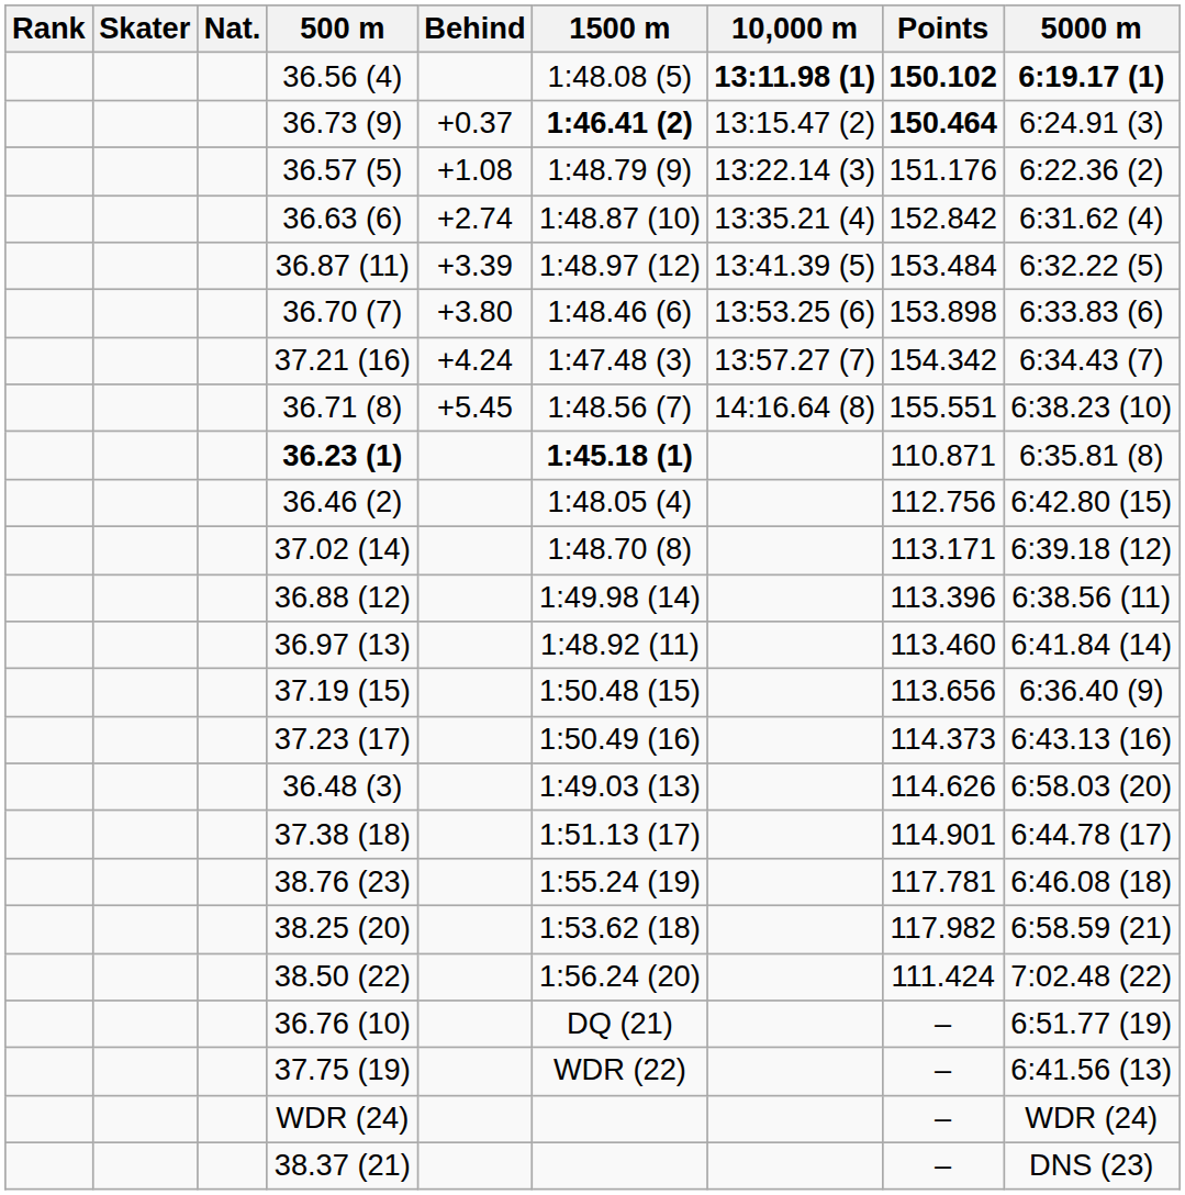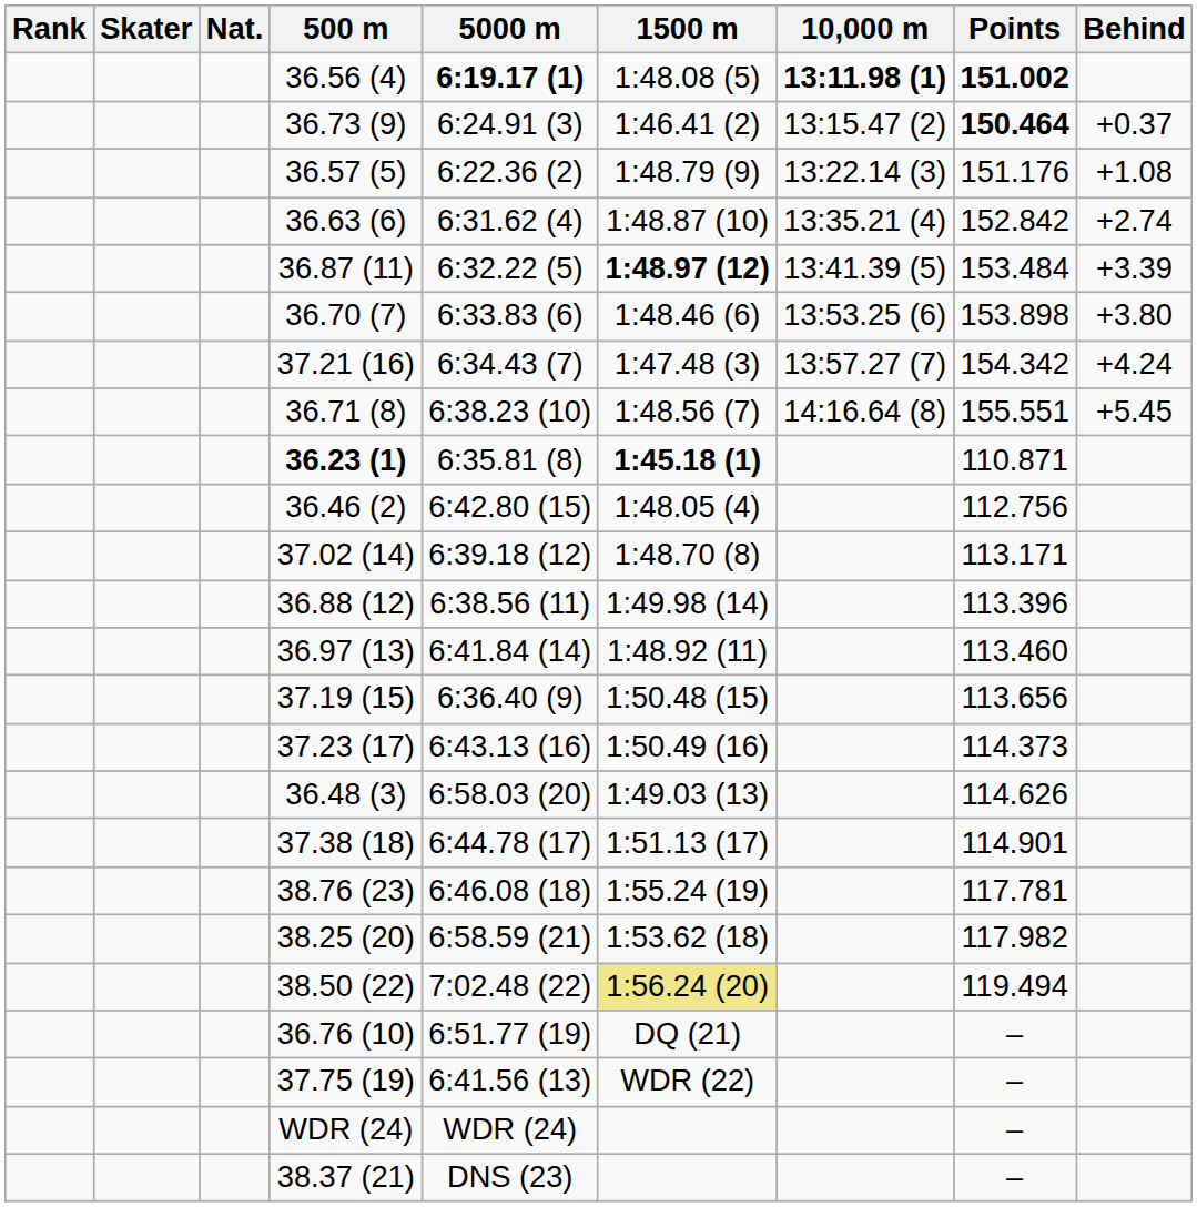 <table class="wikitable sortable" border="1" style="text-align:center">
 <tr align=center>
 <th>Rank</th>
 <th>Skater</th>
 <th>Nat.</th>
 <th>500 m</th>
-<th>Behind</th>
+<th>5000 m</th>
 <th>1500 m</th>
 <th>10,000 m</th>
 <th>Points</th>
-<th>5000 m</th>
+<th>Behind</th>
 </tr>
 <tr>
 <td></td>
 <td align=left></td>
 <td></td>
 <td>36.56 (4)</td>
-<td></td>
+<td><strong>6:19.17 (1)</strong></td>
 <td>1:48.08 (5)</td>
 <td><strong>13:11.98 (1)</strong></td>
-<td><strong>150.102</strong></td>
-<td><strong>6:19.17 (1)</strong></td>
+<td><strong>151.002</strong></td>
+<td></td>
 </tr>
 <tr>
 <td></td>
 <td align=left></td>
 <td></td>
 <td>36.73 (9)</td>
-<td>+0.37</td>
-<td><strong>1:46.41 (2)</strong></td>
+<td>6:24.91 (3)</td>
+<td>1:46.41 (2)</td>
 <td>13:15.47 (2)</td>
 <td><strong>150.464</strong></td>
-<td>6:24.91 (3)</td>
+<td>+0.37</td>
 </tr>
 <tr>
 <td></td>
 <td align=left></td>
 <td></td>
 <td>36.57 (5)</td>
-<td>+1.08</td>
+<td>6:22.36 (2)</td>
 <td>1:48.79 (9)</td>
 <td>13:22.14 (3)</td>
 <td>151.176</td>
-<td>6:22.36 (2)</td>
+<td>+1.08</td>
 </tr>
 <tr>
 <td></td>
 <td align=left></td>
 <td></td>
 <td>36.63 (6)</td>
-<td>+2.74</td>
+<td>6:31.62 (4)</td>
 <td>1:48.87 (10)</td>
 <td>13:35.21 (4)</td>
 <td>152.842</td>
-<td>6:31.62 (4)</td>
+<td>+2.74</td>
 </tr>
 <tr>
 <td></td>
 <td align=left></td>
 <td></td>
 <td>36.87 (11)</td>
-<td>+3.39</td>
-<td>1:48.97 (12)</td>
+<td>6:32.22 (5)</td>
+<td><strong>1:48.97 (12)</strong></td>
 <td>13:41.39 (5)</td>
 <td>153.484</td>
-<td>6:32.22 (5)</td>
+<td>+3.39</td>
 </tr>
 <tr>
 <td></td>
 <td align=left></td>
 <td></td>
 <td>36.70 (7)</td>
-<td>+3.80</td>
+<td>6:33.83 (6)</td>
 <td>1:48.46 (6)</td>
 <td>13:53.25 (6)</td>
 <td>153.898</td>
-<td>6:33.83 (6)</td>
+<td>+3.80</td>
 </tr>
 <tr>
 <td></td>
 <td align=left></td>
 <td></td>
 <td>37.21 (16)</td>
-<td>+4.24</td>
+<td>6:34.43 (7)</td>
 <td>1:47.48 (3)</td>
 <td>13:57.27 (7)</td>
 <td>154.342</td>
-<td>6:34.43 (7)</td>
+<td>+4.24</td>
 </tr>
 <tr>
 <td></td>
 <td align=left></td>
 <td></td>
 <td>36.71 (8)</td>
-<td>+5.45</td>
+<td>6:38.23 (10)</td>
 <td>1:48.56 (7)</td>
 <td>14:16.64 (8)</td>
 <td>155.551</td>
-<td>6:38.23 (10)</td>
+<td>+5.45</td>
 </tr>
 <tr>
 <td></td>
 <td align=left></td>
 <td></td>
 <td><strong>36.23 (1)</strong></td>
-<td></td>
+<td>6:35.81 (8)</td>
 <td><strong>1:45.18 (1)</strong></td>
 <td></td>
 <td>110.871</td>
-<td>6:35.81 (8)</td>
+<td></td>
 </tr>
 <tr>
 <td></td>
 <td align=left></td>
 <td></td>
 <td>36.46 (2)</td>
-<td></td>
+<td>6:42.80 (15)</td>
 <td>1:48.05 (4)</td>
 <td></td>
 <td>112.756</td>
-<td>6:42.80 (15)</td>
+<td></td>
 </tr>
 <tr>
 <td></td>
 <td align=left></td>
 <td></td>
 <td>37.02 (14)</td>
-<td></td>
+<td>6:39.18 (12)</td>
 <td>1:48.70 (8)</td>
 <td></td>
 <td>113.171</td>
-<td>6:39.18 (12)</td>
+<td></td>
 </tr>
 <tr>
 <td></td>
 <td align=left></td>
 <td></td>
 <td>36.88 (12)</td>
-<td></td>
+<td>6:38.56 (11)</td>
 <td>1:49.98 (14)</td>
 <td></td>
 <td>113.396</td>
-<td>6:38.56 (11)</td>
+<td></td>
 </tr>
 <tr>
 <td></td>
 <td align=left></td>
 <td></td>
 <td>36.97 (13)</td>
-<td></td>
+<td>6:41.84 (14)</td>
 <td>1:48.92 (11)</td>
 <td></td>
 <td>113.460</td>
-<td>6:41.84 (14)</td>
+<td></td>
 </tr>
 <tr>
 <td></td>
 <td align=left></td>
 <td></td>
 <td>37.19 (15)</td>
-<td></td>
+<td>6:36.40 (9)</td>
 <td>1:50.48 (15)</td>
 <td></td>
 <td>113.656</td>
-<td>6:36.40 (9)</td>
+<td></td>
 </tr>
 <tr>
 <td></td>
 <td align=left></td>
 <td></td>
 <td>37.23 (17)</td>
-<td></td>
+<td>6:43.13 (16)</td>
 <td>1:50.49 (16)</td>
 <td></td>
 <td>114.373</td>
-<td>6:43.13 (16)</td>
+<td></td>
 </tr>
 <tr>
 <td></td>
 <td align=left></td>
 <td></td>
 <td>36.48 (3)</td>
-<td></td>
+<td>6:58.03 (20)</td>
 <td>1:49.03 (13)</td>
 <td></td>
 <td>114.626</td>
-<td>6:58.03 (20)</td>
+<td></td>
 </tr>
 <tr>
 <td></td>
 <td align=left></td>
 <td></td>
 <td>37.38 (18)</td>
-<td></td>
+<td>6:44.78 (17)</td>
 <td>1:51.13 (17)</td>
 <td></td>
 <td>114.901</td>
-<td>6:44.78 (17)</td>
+<td></td>
 </tr>
 <tr>
 <td></td>
 <td align=left></td>
 <td></td>
 <td>38.76 (23)</td>
-<td></td>
+<td>6:46.08 (18)</td>
 <td>1:55.24 (19)</td>
 <td></td>
 <td>117.781</td>
-<td>6:46.08 (18)</td>
+<td></td>
 </tr>
 <tr>
 <td></td>
 <td align=left></td>
 <td></td>
 <td>38.25 (20)</td>
-<td></td>
+<td>6:58.59 (21)</td>
 <td>1:53.62 (18)</td>
 <td></td>
 <td>117.982</td>
-<td>6:58.59 (21)</td>
+<td></td>
 </tr>
 <tr>
 <td></td>
 <td align=left></td>
 <td></td>
 <td>38.50 (22)</td>
+<td>7:02.48 (22)</td>
+<td style="background: khaki;">1:56.24 (20)</td>
 <td></td>
-<td>1:56.24 (20)</td>
+<td>119.494</td>
 <td></td>
-<td>111.424</td>
-<td>7:02.48 (22)</td>
 </tr>
 <tr>
 <td></td>
 <td align=left></td>
 <td></td>
 <td>36.76 (10)</td>
-<td></td>
+<td>6:51.77 (19)</td>
 <td>DQ (21)</td>
 <td></td>
 <td>–</td>
-<td>6:51.77 (19)</td>
+<td></td>
 </tr>
 <tr>
 <td></td>
 <td align=left></td>
 <td></td>
 <td>37.75 (19)</td>
-<td></td>
+<td>6:41.56 (13)</td>
 <td>WDR (22)</td>
 <td></td>
 <td>–</td>
-<td>6:41.56 (13)</td>
+<td></td>
 </tr>
 <tr>
 <td></td>
 <td align=left></td>
 <td></td>
 <td>WDR (24)</td>
-<td></td>
+<td>WDR (24)</td>
 <td></td>
 <td></td>
 <td>–</td>
-<td>WDR (24)</td>
+<td></td>
 </tr>
 <tr>
 <td></td>
 <td align=left></td>
 <td></td>
 <td>38.37 (21)</td>
-<td></td>
+<td>DNS (23)</td>
 <td></td>
 <td></td>
 <td>–</td>
-<td>DNS (23)</td>
+<td></td>
 </tr>
 </table>
